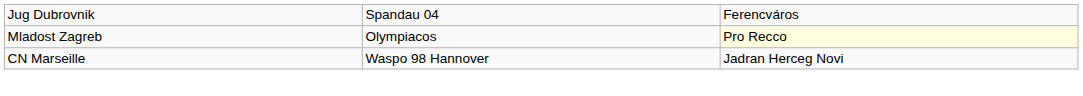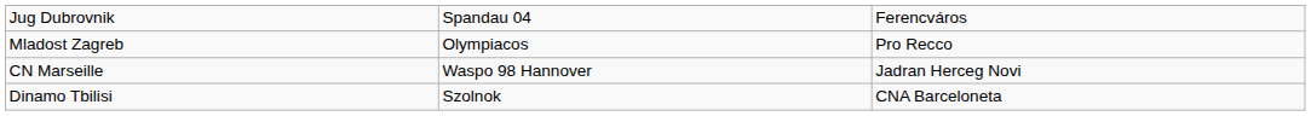 <table class="wikitable" style="table-layout:fixed;width:100%;">
 <tr>
 <td width=25%> Jug Dubrovnik</td>
 <td width=25%> Spandau 04</td>
 <td width=25%> Ferencváros</td>
 </tr>
 <tr>
 <td width=25%> Mladost Zagreb</td>
 <td width=25%> Olympiacos</td>
-<td width=25% style="background: lightyellow;"> Pro Recco</td>
+<td width=25%> Pro Recco</td>
 </tr>
 <tr>
 <td width=25%> CN Marseille</td>
 <td width=25%> Waspo 98 Hannover</td>
 <td width=25%> Jadran Herceg Novi</td>
 </tr>
+<tr>
+<td width=25%> Dinamo Tbilisi</td>
+<td width=25%> Szolnok</td>
+<td width=25%> CNA Barceloneta</td>
+</tr>
 </table>
